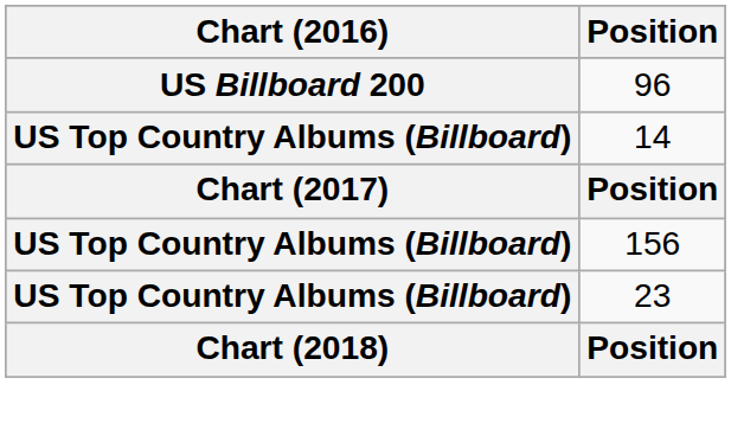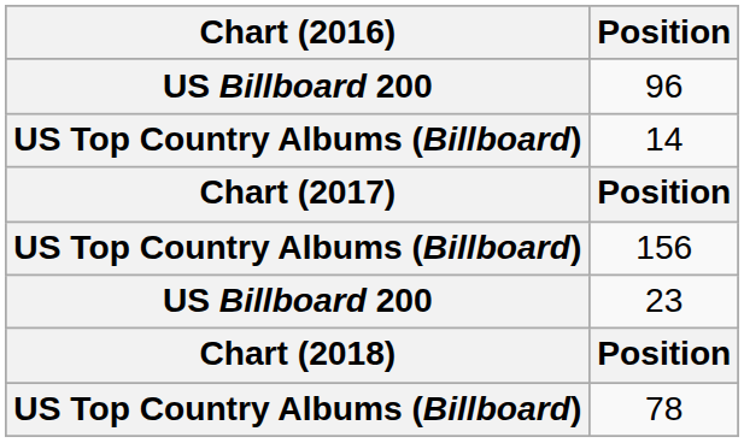 <table class="wikitable plainrowheaders" style="text-align:center">
 <tr>
 <th scope="col">Chart (2016)</th>
 <th scope="col">Position</th>
 </tr>
 <tr>
 <th scope="row">US <em>Billboard</em> 200</th>
 <td>96</td>
 </tr>
 <tr>
 <th scope="row">US Top Country Albums (<em>Billboard</em>)</th>
 <td>14</td>
 </tr>
 <tr>
 <th scope="col">Chart (2017)</th>
 <th scope="col">Position</th>
 </tr>
 <tr>
 <th scope="row">US Top Country Albums (<em>Billboard</em>)</th>
 <td>156</td>
 </tr>
 <tr>
-<th scope="row">US Top Country Albums (<em>Billboard</em>)</th>
+<th scope="row">US <em>Billboard</em> 200</th>
 <td>23</td>
 </tr>
 <tr>
 <th scope="col">Chart (2018)</th>
 <th scope="col">Position</th>
 </tr>
+<tr>
+<th scope="row">US Top Country Albums (<em>Billboard</em>)</th>
+<td>78</td>
+</tr>
 </table>
